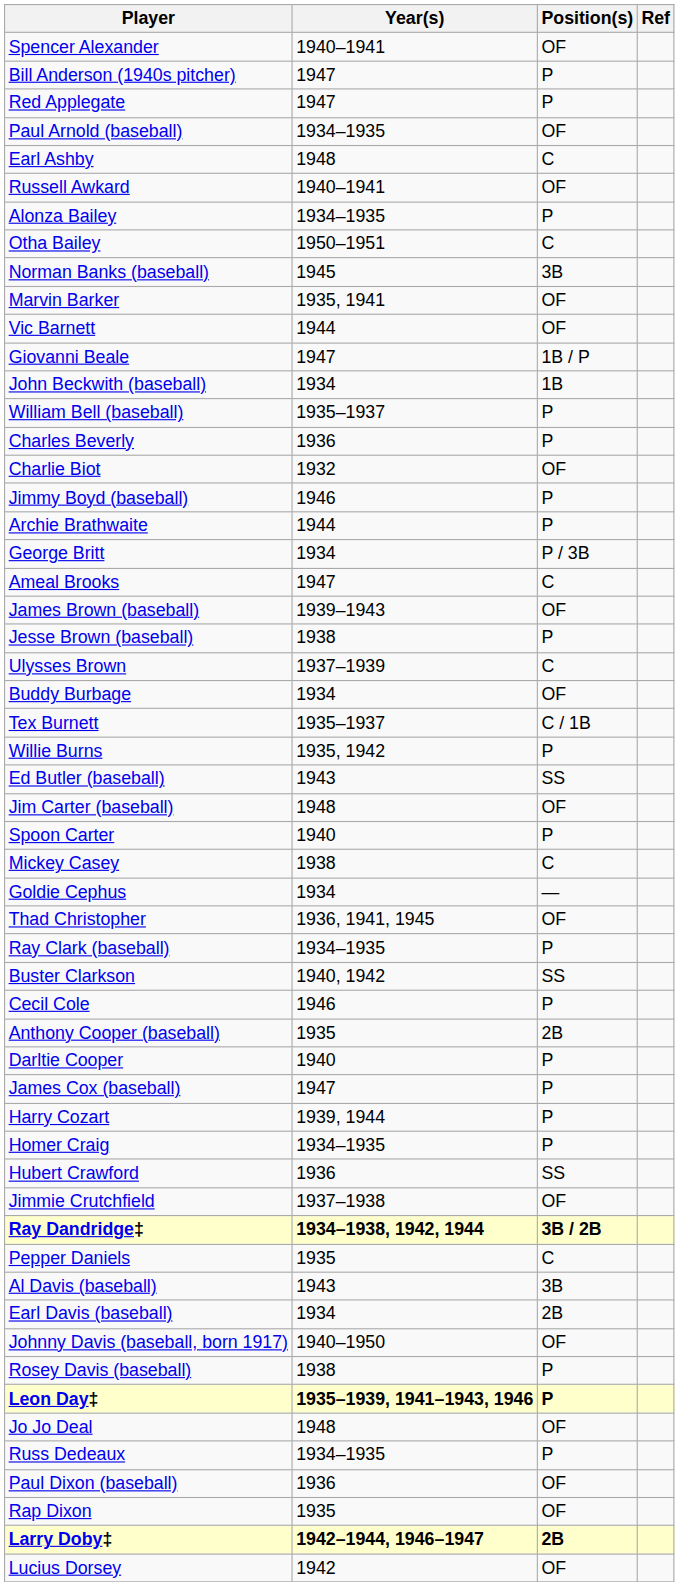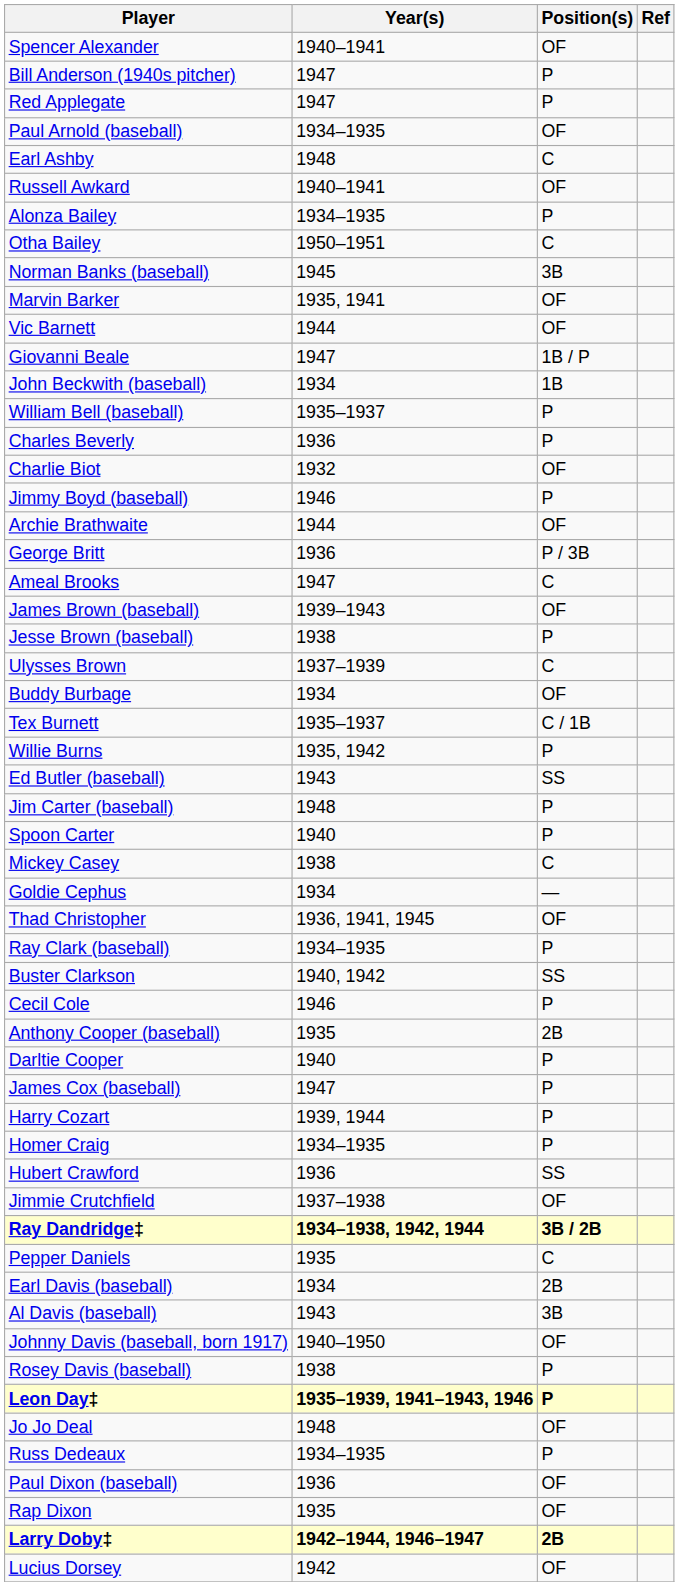 <table class="wikitable">
 <tr>
 <th>Player</th>
 <th>Year(s)</th>
 <th>Position(s)</th>
 <th>Ref</th>
 </tr>
 <tr>
 <td><a href='#'>Spencer Alexander</a></td>
 <td>1940–1941</td>
 <td>OF</td>
 <td></td>
 </tr>
 <tr>
 <td><a href='#'>Bill Anderson (1940s pitcher)</a></td>
 <td>1947</td>
 <td>P</td>
 <td></td>
 </tr>
 <tr>
 <td><a href='#'>Red Applegate</a></td>
 <td>1947</td>
 <td>P</td>
 <td></td>
 </tr>
 <tr>
 <td><a href='#'>Paul Arnold (baseball)</a></td>
 <td>1934–1935</td>
 <td>OF</td>
 <td></td>
 </tr>
 <tr>
 <td><a href='#'>Earl Ashby</a></td>
 <td>1948</td>
 <td>C</td>
 <td></td>
 </tr>
 <tr>
 <td><a href='#'>Russell Awkard</a></td>
 <td>1940–1941</td>
 <td>OF</td>
 <td></td>
 </tr>
 <tr>
 <td><a href='#'>Alonza Bailey</a></td>
 <td>1934–1935</td>
 <td>P</td>
 <td></td>
 </tr>
 <tr>
 <td><a href='#'>Otha Bailey</a></td>
 <td>1950–1951</td>
 <td>C</td>
 <td></td>
 </tr>
 <tr>
 <td><a href='#'>Norman Banks (baseball)</a></td>
 <td>1945</td>
 <td>3B</td>
 <td></td>
 </tr>
 <tr>
 <td><a href='#'>Marvin Barker</a></td>
 <td>1935, 1941</td>
 <td>OF</td>
 <td></td>
 </tr>
 <tr>
 <td><a href='#'>Vic Barnett</a></td>
 <td>1944</td>
 <td>OF</td>
 <td></td>
 </tr>
 <tr>
 <td><a href='#'>Giovanni Beale</a></td>
 <td>1947</td>
 <td>1B / P</td>
 <td></td>
 </tr>
 <tr>
 <td><a href='#'>John Beckwith (baseball)</a></td>
 <td>1934</td>
 <td>1B</td>
 <td></td>
 </tr>
 <tr>
 <td><a href='#'>William Bell (baseball)</a></td>
 <td>1935–1937</td>
 <td>P</td>
 <td></td>
 </tr>
 <tr>
 <td><a href='#'>Charles Beverly</a></td>
 <td>1936</td>
 <td>P</td>
 <td></td>
 </tr>
 <tr>
 <td><a href='#'>Charlie Biot</a></td>
 <td>1932</td>
 <td>OF</td>
 <td></td>
 </tr>
 <tr>
 <td><a href='#'>Jimmy Boyd (baseball)</a></td>
 <td>1946</td>
 <td>P</td>
 <td></td>
 </tr>
 <tr>
 <td><a href='#'>Archie Brathwaite</a></td>
 <td>1944</td>
-<td>P</td>
+<td>OF</td>
 <td></td>
 </tr>
 <tr>
 <td><a href='#'>George Britt</a></td>
-<td>1934</td>
+<td>1936</td>
 <td>P / 3B</td>
 <td></td>
 </tr>
 <tr>
 <td><a href='#'>Ameal Brooks</a></td>
 <td>1947</td>
 <td>C</td>
 <td></td>
 </tr>
 <tr>
 <td><a href='#'>James Brown (baseball)</a></td>
 <td>1939–1943</td>
 <td>OF</td>
 <td></td>
 </tr>
 <tr>
 <td><a href='#'>Jesse Brown (baseball)</a></td>
 <td>1938</td>
 <td>P</td>
 <td></td>
 </tr>
 <tr>
 <td><a href='#'>Ulysses Brown</a></td>
 <td>1937–1939</td>
 <td>C</td>
 <td></td>
 </tr>
 <tr>
 <td><a href='#'>Buddy Burbage</a></td>
 <td>1934</td>
 <td>OF</td>
 <td></td>
 </tr>
 <tr>
 <td><a href='#'>Tex Burnett</a></td>
 <td>1935–1937</td>
 <td>C / 1B</td>
 <td></td>
 </tr>
 <tr>
 <td><a href='#'>Willie Burns</a></td>
 <td>1935, 1942</td>
 <td>P</td>
 <td></td>
 </tr>
 <tr>
 <td><a href='#'>Ed Butler (baseball)</a></td>
 <td>1943</td>
 <td>SS</td>
 <td></td>
 </tr>
 <tr>
 <td><a href='#'>Jim Carter (baseball)</a></td>
 <td>1948</td>
-<td>OF</td>
+<td>P</td>
 <td></td>
 </tr>
 <tr>
 <td><a href='#'>Spoon Carter</a></td>
 <td>1940</td>
 <td>P</td>
 <td></td>
 </tr>
 <tr>
 <td><a href='#'>Mickey Casey</a></td>
 <td>1938</td>
 <td>C</td>
 <td></td>
 </tr>
 <tr>
 <td><a href='#'>Goldie Cephus</a></td>
 <td>1934</td>
 <td>—</td>
 <td></td>
 </tr>
 <tr>
 <td><a href='#'>Thad Christopher</a></td>
 <td>1936, 1941, 1945</td>
 <td>OF</td>
 <td></td>
 </tr>
 <tr>
 <td><a href='#'>Ray Clark (baseball)</a></td>
 <td>1934–1935</td>
 <td>P</td>
 <td></td>
 </tr>
 <tr>
 <td><a href='#'>Buster Clarkson</a></td>
 <td>1940, 1942</td>
 <td>SS</td>
 <td></td>
 </tr>
 <tr>
 <td><a href='#'>Cecil Cole</a></td>
 <td>1946</td>
 <td>P</td>
 <td></td>
 </tr>
 <tr>
 <td><a href='#'>Anthony Cooper (baseball)</a></td>
 <td>1935</td>
 <td>2B</td>
 <td></td>
 </tr>
 <tr>
 <td><a href='#'>Darltie Cooper</a></td>
 <td>1940</td>
 <td>P</td>
 <td></td>
 </tr>
 <tr>
 <td><a href='#'>James Cox (baseball)</a></td>
 <td>1947</td>
 <td>P</td>
 <td></td>
 </tr>
 <tr>
 <td><a href='#'>Harry Cozart</a></td>
 <td>1939, 1944</td>
 <td>P</td>
 <td></td>
 </tr>
 <tr>
 <td><a href='#'>Homer Craig</a></td>
 <td>1934–1935</td>
 <td>P</td>
 <td></td>
 </tr>
 <tr>
 <td><a href='#'>Hubert Crawford</a></td>
 <td>1936</td>
 <td>SS</td>
 <td></td>
 </tr>
 <tr>
 <td><a href='#'>Jimmie Crutchfield</a></td>
 <td>1937–1938</td>
 <td>OF</td>
 <td></td>
 </tr>
 <tr style="background:#FFFFCC;">
 <td><strong><a href='#'>Ray Dandridge</a>‡</strong></td>
 <td><strong>1934–1938, 1942, 1944</strong></td>
 <td><strong>3B / 2B</strong></td>
 <td><strong></strong></td>
 </tr>
 <tr>
 <td><a href='#'>Pepper Daniels</a></td>
 <td>1935</td>
 <td>C</td>
 <td></td>
 </tr>
 <tr>
+<td><a href='#'>Earl Davis (baseball)</a></td>
+<td>1934</td>
+<td>2B</td>
+<td></td>
+</tr>
+<tr>
 <td><a href='#'>Al Davis (baseball)</a></td>
 <td>1943</td>
 <td>3B</td>
-<td></td>
-</tr>
-<tr>
-<td><a href='#'>Earl Davis (baseball)</a></td>
-<td>1934</td>
-<td>2B</td>
 <td></td>
 </tr>
 <tr>
 <td><a href='#'>Johnny Davis (baseball, born 1917)</a></td>
 <td>1940–1950</td>
 <td>OF</td>
 <td></td>
 </tr>
 <tr>
 <td><a href='#'>Rosey Davis (baseball)</a></td>
 <td>1938</td>
 <td>P</td>
 <td></td>
 </tr>
 <tr style="background:#FFFFCC;">
 <td><strong><a href='#'>Leon Day</a>‡</strong></td>
 <td><strong>1935–1939, 1941–1943, 1946</strong></td>
 <td><strong>P</strong></td>
 <td><strong></strong></td>
 </tr>
 <tr>
 <td><a href='#'>Jo Jo Deal</a></td>
 <td>1948</td>
 <td>OF</td>
 <td></td>
 </tr>
 <tr>
 <td><a href='#'>Russ Dedeaux</a></td>
 <td>1934–1935</td>
 <td>P</td>
 <td></td>
 </tr>
 <tr>
 <td><a href='#'>Paul Dixon (baseball)</a></td>
 <td>1936</td>
 <td>OF</td>
 <td></td>
 </tr>
 <tr>
 <td><a href='#'>Rap Dixon</a></td>
 <td>1935</td>
 <td>OF</td>
 <td></td>
 </tr>
 <tr style="background:#FFFFCC;">
 <td><strong><a href='#'>Larry Doby</a>‡</strong></td>
 <td><strong>1942–1944, 1946–1947</strong></td>
 <td><strong>2B</strong></td>
 <td><strong></strong></td>
 </tr>
 <tr>
 <td><a href='#'>Lucius Dorsey</a></td>
 <td>1942</td>
 <td>OF</td>
 <td></td>
 </tr>
 </table>
